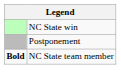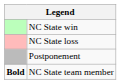 <table class="wikitable" style="font-size:90%">
 <tr>
 <th colspan="2">Legend</th>
 </tr>
 <tr>
 <td bgcolor="#bbffbb"> </td>
 <td>NC State win</td>
+</tr>
+<tr>
+<td bgcolor="#ffbbbb"> </td>
+<td>NC State loss</td>
 </tr>
 <tr>
 <td bgcolor="#bbbbbb"> </td>
 <td>Postponement</td>
 </tr>
 <tr>
 <td><strong>Bold</strong></td>
 <td>NC State team member</td>
 </tr>
 </table>
